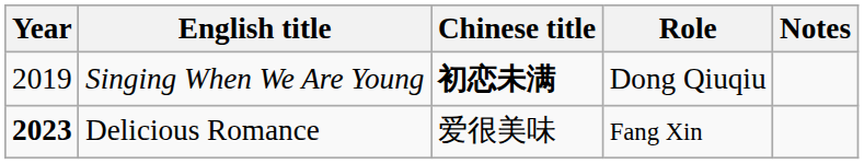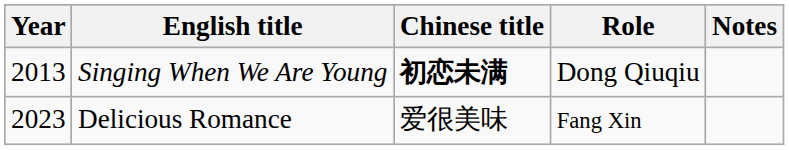 <table class="wikitable sortable">
 <tr>
 <th>Year</th>
 <th>English title</th>
 <th>Chinese title</th>
 <th>Role</th>
 <th class="unsortable">Notes</th>
 </tr>
 <tr>
-<td>2019</td>
+<td>2013</td>
 <td><em>Singing When We Are Young</em></td>
 <td><strong>初恋未满</strong></td>
 <td>Dong Qiuqiu</td>
 <td></td>
 </tr>
 <tr>
-<td><strong>2023</strong></td>
+<td>2023</td>
 <td>Delicious Romance</td>
 <td>爱很美味</td>
 <td><small>Fang Xin</small></td>
 <td></td>
 </tr>
 </table>
